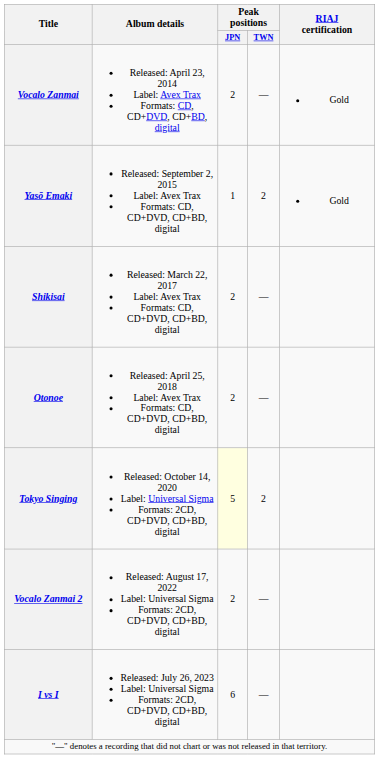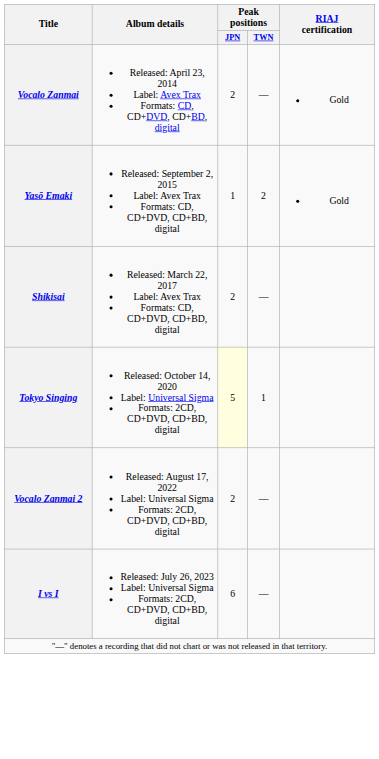 <table class="wikitable plainrowheaders" style="text-align:center;">
 <tr>
 <th style="width:12em;" rowspan="2">Title</th>
 <th style="width:16em;" rowspan="2">Album details</th>
 <th colspan="2">Peak positions</th>
 <th style="width:12em;" rowspan="2"><a href='#'>RIAJ</a><br>certification</th>
 </tr>
 <tr>
 <th scope="col" style="width:4em;font-size:85%"><a href='#'>JPN</a><br></th>
 <th scope="col" style="width:4em;font-size:85%"><a href='#'>TWN</a><br></th>
 </tr>
 <tr>
 <th scope="row"><em><a href='#'>Vocalo Zanmai</a></em></th>
 <td><br><ul><li>Released: April 23, 2014</li><li>Label: <a href='#'>Avex Trax</a></li><li>Formats: <a href='#'>CD</a>, CD+<a href='#'>DVD</a>, CD+<a href='#'>BD</a>, <a href='#'>digital</a></li></ul></td>
 <td>2</td>
 <td>—</td>
 <td><br><ul><li>Gold</li></ul></td>
 </tr>
 <tr>
 <th scope="row"><em><a href='#'>Yasō Emaki</a></em></th>
 <td><br><ul><li>Released: September 2, 2015</li><li>Label: Avex Trax</li><li>Formats: CD, CD+DVD, CD+BD, digital</li></ul></td>
 <td>1</td>
 <td>2</td>
 <td><br><ul><li>Gold</li></ul></td>
 </tr>
 <tr>
 <th scope="row"><em><a href='#'>Shikisai</a></em></th>
 <td><br><ul><li>Released: March 22, 2017</li><li>Label: Avex Trax</li><li>Formats: CD, CD+DVD, CD+BD, digital</li></ul></td>
 <td>2</td>
 <td>—</td>
 <td></td>
 </tr>
 <tr>
-<th scope="row"><em><a href='#'>Otonoe</a></em></th>
-<td><br><ul><li>Released: April 25, 2018</li><li>Label: Avex Trax</li><li>Formats: CD, CD+DVD, CD+BD, digital</li></ul></td>
-<td>2</td>
-<td>—</td>
-<td></td>
-</tr>
-<tr>
 <th scope="row"><em><a href='#'>Tokyo Singing</a></em></th>
 <td><br><ul><li>Released: October 14, 2020</li><li>Label: <a href='#'>Universal Sigma</a></li><li>Formats: 2CD, CD+DVD, CD+BD, digital</li></ul></td>
 <td style="background: lightyellow;">5</td>
-<td>2</td>
+<td>1</td>
 <td></td>
 </tr>
 <tr>
 <th scope="row"><em><a href='#'>Vocalo Zanmai 2</a></em></th>
 <td><br><ul><li>Released: August 17, 2022</li><li>Label: Universal Sigma</li><li>Formats: 2CD, CD+DVD, CD+BD, digital</li></ul></td>
 <td>2</td>
 <td>—</td>
 <td></td>
 </tr>
 <tr>
 <th scope="row"><em><a href='#'>I vs I</a></em></th>
 <td><br><ul><li>Released: July 26, 2023</li><li>Label: Universal Sigma</li><li>Formats: 2CD, CD+DVD, CD+BD, digital</li></ul></td>
 <td>6</td>
 <td>—</td>
 <td></td>
 </tr>
 <tr>
 <td align="center" colspan="5" style="font-size:90%">"—" denotes a recording that did not chart or was not released in that territory.</td>
 </tr>
 </table>
